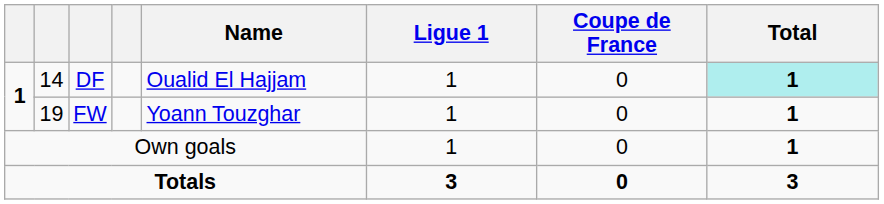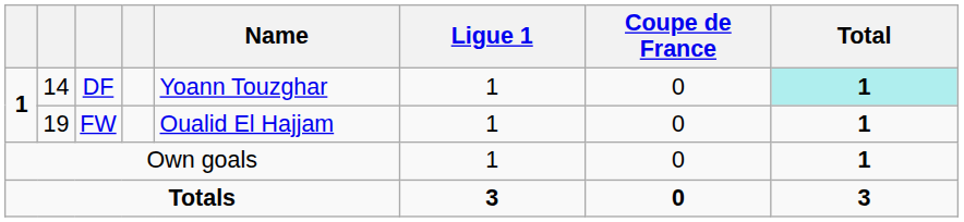 <table class="wikitable" style="text-align:center">
 <tr>
 <th width=15></th>
 <th width=15></th>
 <th width=15></th>
 <th width=15></th>
 <th width=160>Name</th>
 <th width=120><a href='#'>Ligue 1</a></th>
 <th width=120><a href='#'>Coupe de France</a></th>
 <th width=120>Total</th>
 </tr>
 <tr>
 <td rowspan="2"><strong>1</strong></td>
 <td>14</td>
 <td><a href='#'>DF</a></td>
 <td></td>
-<td align=left><a href='#'>Oualid El Hajjam</a></td>
+<td align=left><a href='#'>Yoann Touzghar</a></td>
 <td>1</td>
 <td>0</td>
 <td style="background: paleturquoise;"><strong>1</strong></td>
 </tr>
 <tr>
 <td>19</td>
 <td><a href='#'>FW</a></td>
 <td></td>
-<td align=left><a href='#'>Yoann Touzghar</a></td>
+<td align=left><a href='#'>Oualid El Hajjam</a></td>
 <td>1</td>
 <td>0</td>
 <td><strong>1</strong></td>
 </tr>
 <tr class="sortbottom">
 <td colspan=5>Own goals</td>
 <td>1</td>
 <td>0</td>
 <td><strong>1</strong></td>
 </tr>
 <tr>
 <td colspan=5><strong>Totals</strong></td>
 <td><strong>3</strong></td>
 <td><strong>0</strong></td>
 <td><strong>3</strong></td>
 </tr>
 </table>
